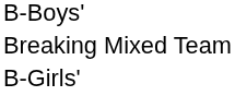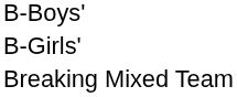 <table>
 <tr>
 <td>B-Boys'<br></td>
+<td></td>
+<td></td>
+<td></td>
+</tr>
+<tr>
+<td>B-Girls'<br></td>
 <td></td>
 <td></td>
 <td></td>
 </tr>
 <tr>
 <td>Breaking Mixed Team<br></td>
 <td><br></td>
 <td><br></td>
 <td><br></td>
 </tr>
-<tr>
-<td>B-Girls'<br></td>
-<td></td>
-<td></td>
-<td></td>
-</tr>
 </table>
